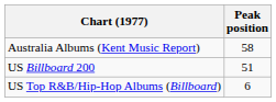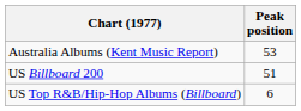 <table class="wikitable sortable">
 <tr>
 <th>Chart (1977)</th>
 <th>Peak<br>position</th>
 </tr>
 <tr>
 <td>Australia Albums (<a href='#'>Kent Music Report</a>)</td>
-<td style="text-align:center;">58</td>
+<td style="text-align:center;">53</td>
 </tr>
 <tr>
 <td>US <a href='#'><em>Billboard</em> 200</a></td>
 <td align="center">51</td>
 </tr>
 <tr>
 <td>US <a href='#'>Top R&B/Hip-Hop Albums</a> (<em><a href='#'>Billboard</a></em>)</td>
 <td align="center">6</td>
 </tr>
 </table>
